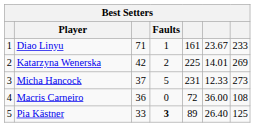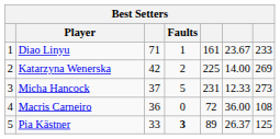 <table class="wikitable sortable" style=font-size:90%>
 <tr>
 <th colspan=7>Best Setters</th>
 </tr>
 <tr>
 <th></th>
 <th width=158>Player</th>
 <th width=20></th>
 <th width=20>Faults</th>
 <th width=20></th>
 <th width=20></th>
 <th width=20></th>
 </tr>
 <tr>
 <td>1</td>
 <td> <a href='#'>Diao Linyu</a></td>
 <td align=center>71</td>
 <td align=center>1</td>
 <td align=center>161</td>
 <td align=center>23.67</td>
 <td align=center>233</td>
 </tr>
 <tr>
 <td>2</td>
 <td> <a href='#'>Katarzyna Wenerska</a></td>
 <td align=center>42</td>
 <td align=center>2</td>
 <td align=center>225</td>
-<td align=center>14.01</td>
+<td align=center>14.00</td>
 <td align=center>269</td>
 </tr>
 <tr>
 <td>3</td>
 <td> <a href='#'>Micha Hancock</a></td>
 <td align=center>37</td>
 <td align=center>5</td>
 <td align=center>231</td>
 <td align=center>12.33</td>
 <td align=center>273</td>
 </tr>
 <tr>
 <td>4</td>
 <td> <a href='#'>Macris Carneiro</a></td>
 <td align=center>36</td>
 <td align=center>0</td>
 <td align=center>72</td>
 <td align=center>36.00</td>
 <td align=center>108</td>
 </tr>
 <tr>
 <td>5</td>
 <td> <a href='#'>Pia Kästner</a></td>
 <td align=center>33</td>
 <td align=center><strong>3</strong></td>
 <td align=center>89</td>
-<td align=center>26.40</td>
+<td align=center>26.37</td>
 <td align=center>125</td>
 </tr>
 </table>
